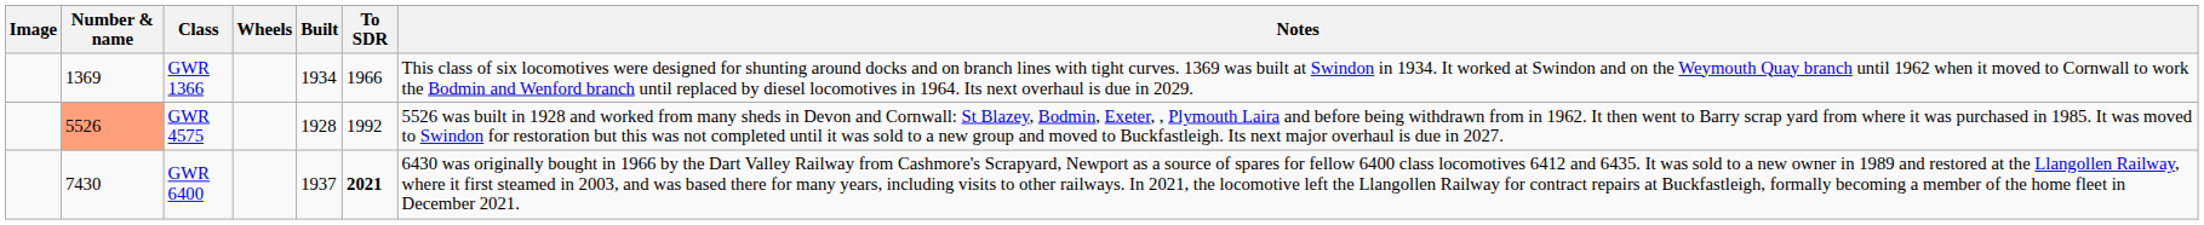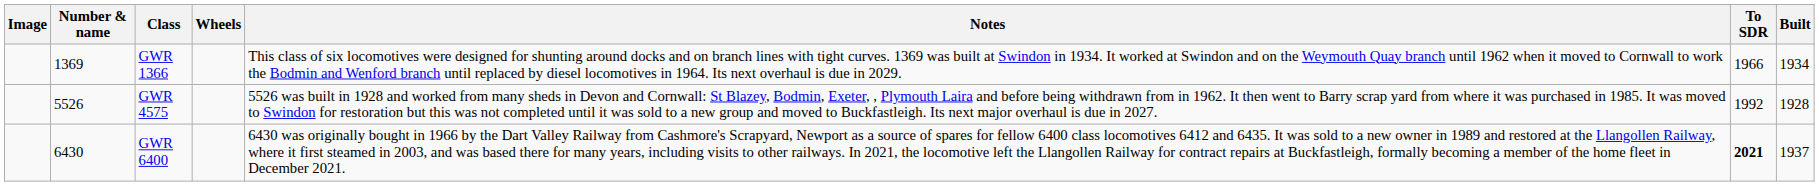 <table class="wikitable sortable">
 <tr>
 <th class="unsortable">Image</th>
 <th>Number & name</th>
 <th>Class</th>
 <th>Wheels</th>
+<th class="unsortable">Notes</th>
+<th>To SDR</th>
 <th>Built</th>
-<th>To SDR</th>
-<th class="unsortable">Notes</th>
 </tr>
 <tr>
 <td></td>
 <td>1369</td>
 <td><a href='#'>GWR 1366</a></td>
 <td></td>
+<td>This class of six locomotives were designed for shunting around docks and on branch lines with tight curves. 1369 was built at <a href='#'>Swindon</a> in 1934. It worked at Swindon and on the <a href='#'>Weymouth Quay branch</a> until 1962 when it moved to Cornwall to work the <a href='#'>Bodmin and Wenford branch</a> until replaced by diesel locomotives in 1964. Its next overhaul is due in 2029.</td>
+<td>1966</td>
 <td>1934</td>
-<td>1966</td>
-<td>This class of six locomotives were designed for shunting around docks and on branch lines with tight curves. 1369 was built at <a href='#'>Swindon</a> in 1934. It worked at Swindon and on the <a href='#'>Weymouth Quay branch</a> until 1962 when it moved to Cornwall to work the <a href='#'>Bodmin and Wenford branch</a> until replaced by diesel locomotives in 1964. Its next overhaul is due in 2029.</td>
 </tr>
 <tr>
 <td></td>
-<td style="background: lightsalmon;">5526</td>
+<td>5526</td>
 <td><a href='#'>GWR 4575</a></td>
 <td></td>
+<td>5526 was built in 1928 and worked from many sheds in Devon and Cornwall: <a href='#'>St Blazey</a>, <a href='#'>Bodmin</a>, <a href='#'>Exeter</a>, , <a href='#'>Plymouth Laira</a> and  before being withdrawn from  in 1962. It then went to Barry scrap yard from where it was purchased in 1985. It was moved to <a href='#'>Swindon</a> for restoration but this was not completed until it was sold to a new group and moved to Buckfastleigh. Its next major overhaul is due in 2027.</td>
+<td data-sort-value="1990">1992</td>
 <td>1928</td>
-<td data-sort-value="1990">1992</td>
-<td>5526 was built in 1928 and worked from many sheds in Devon and Cornwall: <a href='#'>St Blazey</a>, <a href='#'>Bodmin</a>, <a href='#'>Exeter</a>, , <a href='#'>Plymouth Laira</a> and  before being withdrawn from  in 1962. It then went to Barry scrap yard from where it was purchased in 1985. It was moved to <a href='#'>Swindon</a> for restoration but this was not completed until it was sold to a new group and moved to Buckfastleigh. Its next major overhaul is due in 2027.</td>
 </tr>
 <tr>
 <td></td>
-<td>7430</td>
+<td>6430</td>
 <td><a href='#'>GWR 6400</a></td>
 <td></td>
+<td>6430 was originally bought in 1966 by the Dart Valley Railway from Cashmore's Scrapyard, Newport as a source of spares for fellow 6400 class locomotives 6412 and 6435. It was sold to a new owner in 1989 and restored at the <a href='#'>Llangollen Railway</a>, where it first steamed in 2003, and was based there for many years, including visits to other railways. In 2021, the locomotive left the Llangollen Railway for contract repairs at Buckfastleigh, formally becoming a member of the home fleet in December 2021.</td>
+<td><strong>2021</strong></td>
 <td>1937</td>
-<td><strong>2021</strong></td>
-<td>6430 was originally bought in 1966 by the Dart Valley Railway from Cashmore's Scrapyard, Newport as a source of spares for fellow 6400 class locomotives 6412 and 6435. It was sold to a new owner in 1989 and restored at the <a href='#'>Llangollen Railway</a>, where it first steamed in 2003, and was based there for many years, including visits to other railways. In 2021, the locomotive left the Llangollen Railway for contract repairs at Buckfastleigh, formally becoming a member of the home fleet in December 2021.</td>
 </tr>
 </table>
